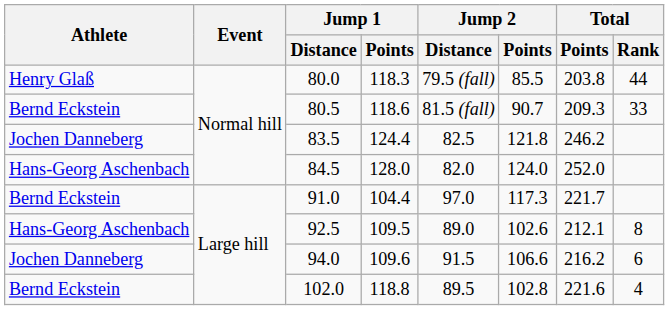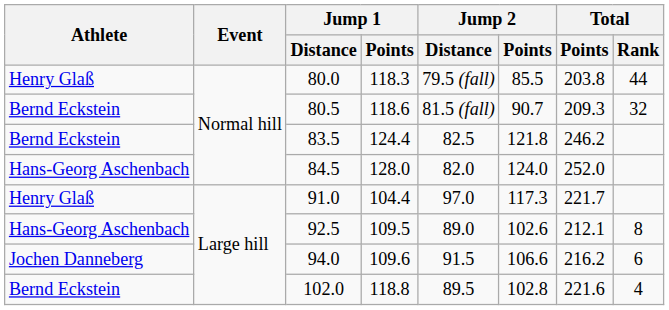 <table class="wikitable" style="font-size:90%">
 <tr>
 <th rowspan="2">Athlete</th>
 <th rowspan="2">Event</th>
 <th colspan="2">Jump 1</th>
 <th colspan="2">Jump 2</th>
 <th colspan="2">Total</th>
 </tr>
 <tr>
 <th>Distance</th>
 <th>Points</th>
 <th>Distance</th>
 <th>Points</th>
 <th>Points</th>
 <th>Rank</th>
 </tr>
 <tr>
 <td><a href='#'>Henry Glaß</a></td>
 <td rowspan="4">Normal hill</td>
 <td align="center">80.0</td>
 <td align="center">118.3</td>
 <td align="center">79.5 <em>(fall)</em></td>
 <td align="center">85.5</td>
 <td align="center">203.8</td>
 <td align="center">44</td>
 </tr>
 <tr>
 <td><a href='#'>Bernd Eckstein</a></td>
 <td align="center">80.5</td>
 <td align="center">118.6</td>
 <td align="center">81.5 <em>(fall)</em></td>
 <td align="center">90.7</td>
 <td align="center">209.3</td>
-<td align="center">33</td>
+<td align="center">32</td>
 </tr>
 <tr>
-<td><a href='#'>Jochen Danneberg</a></td>
+<td><a href='#'>Bernd Eckstein</a></td>
 <td align="center">83.5</td>
 <td align="center">124.4</td>
 <td align="center">82.5</td>
 <td align="center">121.8</td>
 <td align="center">246.2</td>
 <td align="center"></td>
 </tr>
 <tr>
 <td><a href='#'>Hans-Georg Aschenbach</a></td>
 <td align="center">84.5</td>
 <td align="center">128.0</td>
 <td align="center">82.0</td>
 <td align="center">124.0</td>
 <td align="center">252.0</td>
 <td align="center"></td>
 </tr>
 <tr>
-<td><a href='#'>Bernd Eckstein</a></td>
+<td><a href='#'>Henry Glaß</a></td>
 <td rowspan="4">Large hill</td>
 <td align="center">91.0</td>
 <td align="center">104.4</td>
 <td align="center">97.0</td>
 <td align="center">117.3</td>
 <td align="center">221.7</td>
 <td align="center"></td>
 </tr>
 <tr>
 <td><a href='#'>Hans-Georg Aschenbach</a></td>
 <td align="center">92.5</td>
 <td align="center">109.5</td>
 <td align="center">89.0</td>
 <td align="center">102.6</td>
 <td align="center">212.1</td>
 <td align="center">8</td>
 </tr>
 <tr>
 <td><a href='#'>Jochen Danneberg</a></td>
 <td align="center">94.0</td>
 <td align="center">109.6</td>
 <td align="center">91.5</td>
 <td align="center">106.6</td>
 <td align="center">216.2</td>
 <td align="center">6</td>
 </tr>
 <tr>
 <td><a href='#'>Bernd Eckstein</a></td>
 <td align="center">102.0</td>
 <td align="center">118.8</td>
 <td align="center">89.5</td>
 <td align="center">102.8</td>
 <td align="center">221.6</td>
 <td align="center">4</td>
 </tr>
 </table>
